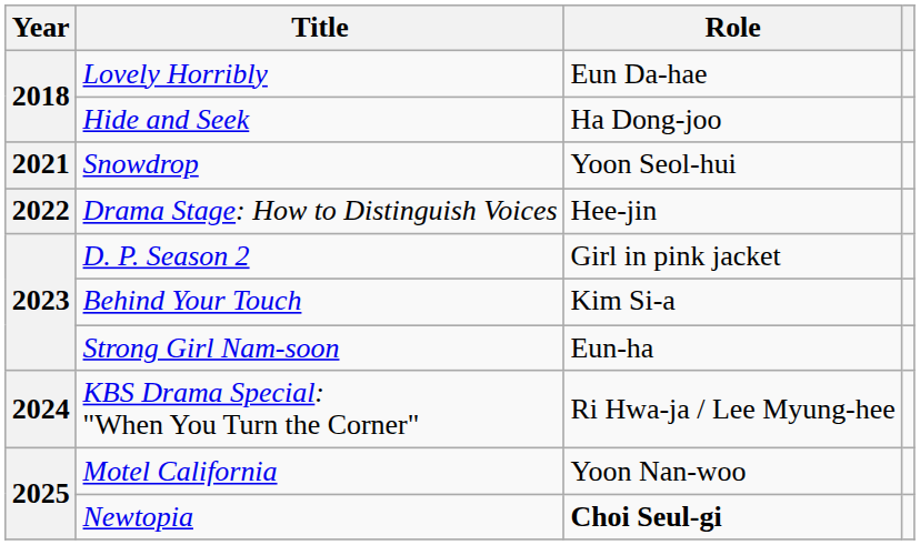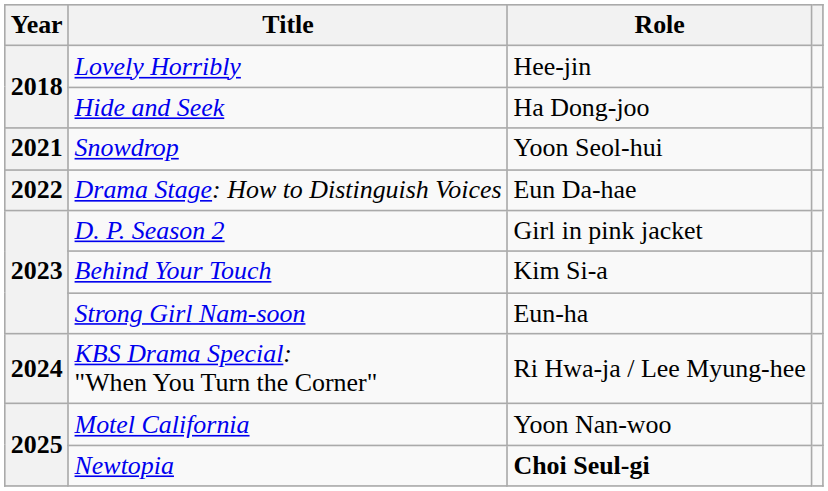 <table class="wikitable plainrowheaders sortable">
 <tr>
 <th scope="col">Year</th>
 <th scope="col">Title</th>
 <th scope="col">Role</th>
 <th scope="col" class="unsortable"></th>
 </tr>
 <tr>
 <th scope="row" rowspan="2">2018</th>
 <td><em><a href='#'>Lovely Horribly</a></em></td>
-<td>Eun Da-hae</td>
+<td>Hee-jin</td>
 <td style="text-align:center"></td>
 </tr>
 <tr>
 <td><em><a href='#'>Hide and Seek</a></em></td>
 <td>Ha Dong-joo</td>
 <td style="text-align:center"></td>
 </tr>
 <tr>
 <th scope="row">2021</th>
 <td><em><a href='#'>Snowdrop</a></em></td>
 <td>Yoon Seol-hui</td>
 <td style="text-align:center"></td>
 </tr>
 <tr>
 <th scope="row">2022</th>
 <td><em><a href='#'>Drama Stage</a>: How to Distinguish Voices</em></td>
-<td>Hee-jin</td>
+<td>Eun Da-hae</td>
 <td style="text-align:center"></td>
 </tr>
 <tr>
 <th scope="row" rowspan="3">2023</th>
 <td><em><a href='#'>D. P. Season 2</a></em></td>
 <td>Girl in pink jacket</td>
 <td style="text-align:center"></td>
 </tr>
 <tr>
 <td><em><a href='#'>Behind Your Touch</a></em></td>
 <td>Kim Si-a</td>
 <td style="text-align:center"></td>
 </tr>
 <tr>
 <td><em><a href='#'>Strong Girl Nam-soon</a></em></td>
 <td>Eun-ha</td>
 <td style="text-align:center"></td>
 </tr>
 <tr>
 <th scope="row">2024</th>
 <td><em><a href='#'>KBS Drama Special</a>:</em><br>"When You Turn the Corner"</td>
 <td>Ri Hwa-ja / Lee Myung-hee</td>
 <td style="text-align:center"></td>
 </tr>
 <tr>
 <th scope="row" rowspan="2">2025</th>
 <td><em><a href='#'>Motel California</a></em></td>
 <td>Yoon Nan-woo</td>
 <td style="text-align:center"></td>
 </tr>
 <tr>
 <td><em><a href='#'>Newtopia</a></em></td>
 <td><strong>Choi Seul-gi</strong></td>
 <td style="text-align:center"></td>
 </tr>
 </table>
